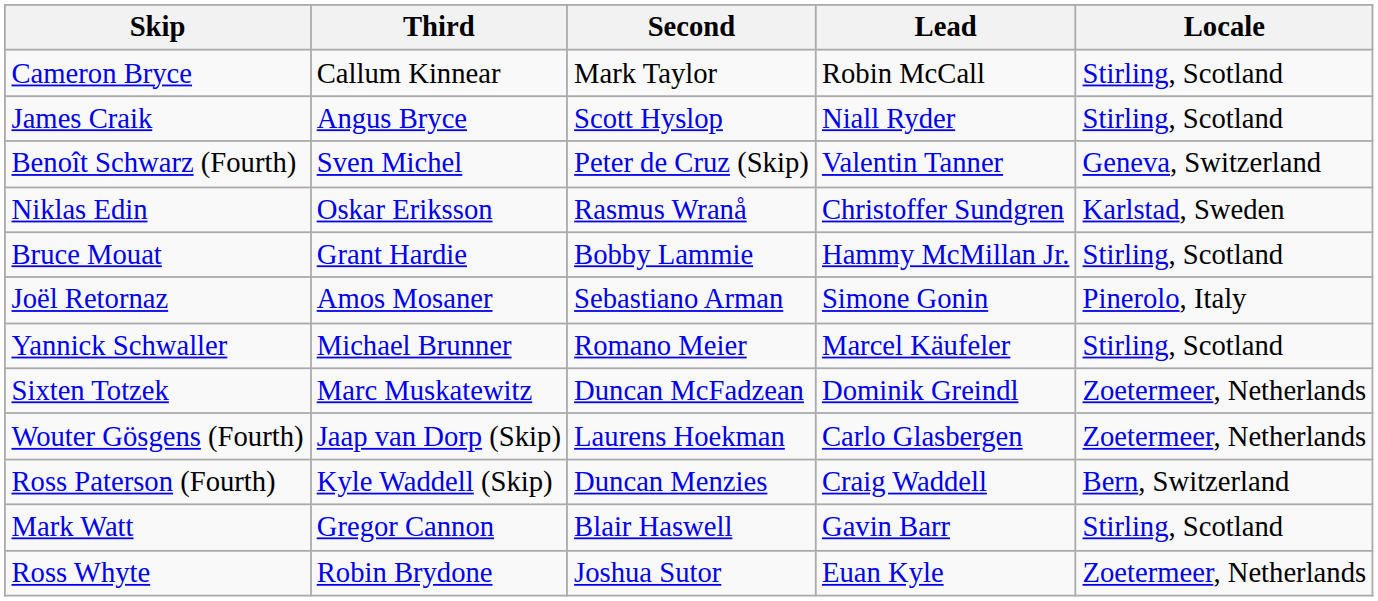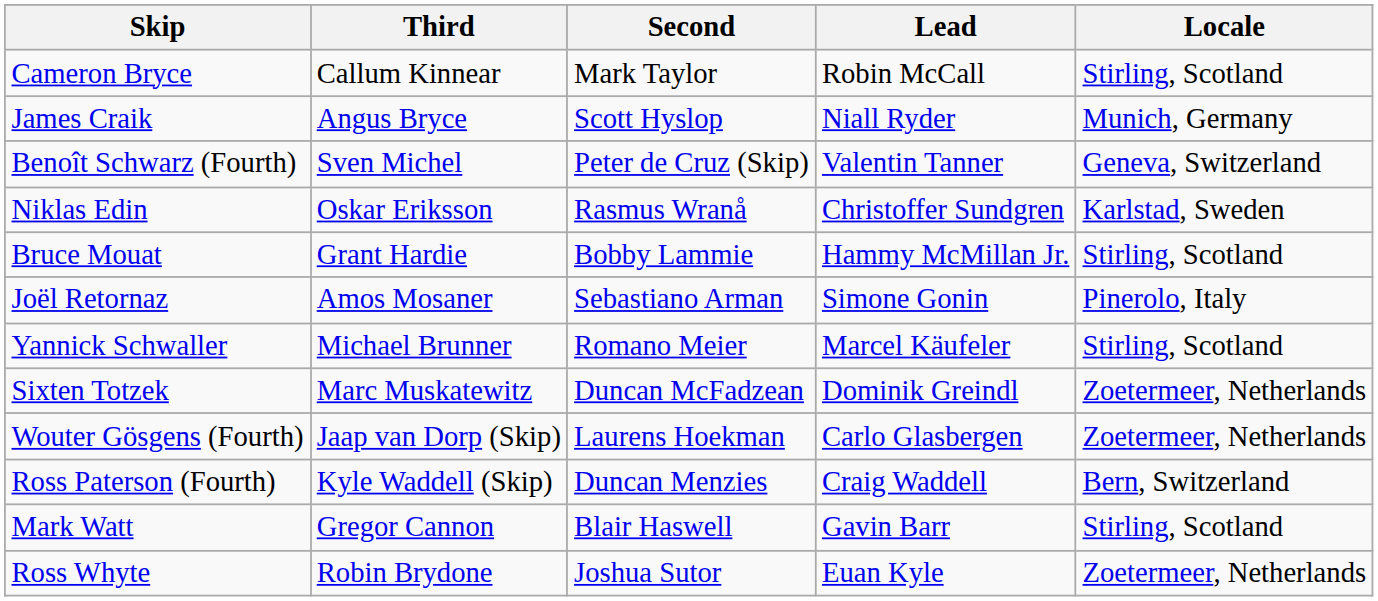 <table class=wikitable>
 <tr>
 <th scope="col">Skip</th>
 <th scope="col">Third</th>
 <th scope="col">Second</th>
 <th scope="col">Lead</th>
 <th scope="col">Locale</th>
 </tr>
 <tr>
 <td><a href='#'>Cameron Bryce</a></td>
 <td>Callum Kinnear</td>
 <td>Mark Taylor</td>
 <td>Robin McCall</td>
 <td> <a href='#'>Stirling</a>, Scotland</td>
 </tr>
 <tr>
 <td><a href='#'>James Craik</a></td>
 <td><a href='#'>Angus Bryce</a></td>
 <td><a href='#'>Scott Hyslop</a></td>
 <td><a href='#'>Niall Ryder</a></td>
-<td> <a href='#'>Stirling</a>, Scotland</td>
+<td> <a href='#'>Munich</a>, Germany</td>
 </tr>
 <tr>
 <td><a href='#'>Benoît Schwarz</a> (Fourth)</td>
 <td><a href='#'>Sven Michel</a></td>
 <td><a href='#'>Peter de Cruz</a> (Skip)</td>
 <td><a href='#'>Valentin Tanner</a></td>
 <td> <a href='#'>Geneva</a>, Switzerland</td>
 </tr>
 <tr>
 <td><a href='#'>Niklas Edin</a></td>
 <td><a href='#'>Oskar Eriksson</a></td>
 <td><a href='#'>Rasmus Wranå</a></td>
 <td><a href='#'>Christoffer Sundgren</a></td>
 <td> <a href='#'>Karlstad</a>, Sweden</td>
 </tr>
 <tr>
 <td><a href='#'>Bruce Mouat</a></td>
 <td><a href='#'>Grant Hardie</a></td>
 <td><a href='#'>Bobby Lammie</a></td>
 <td><a href='#'>Hammy McMillan Jr.</a></td>
 <td> <a href='#'>Stirling</a>, Scotland</td>
 </tr>
 <tr>
 <td><a href='#'>Joël Retornaz</a></td>
 <td><a href='#'>Amos Mosaner</a></td>
 <td><a href='#'>Sebastiano Arman</a></td>
 <td><a href='#'>Simone Gonin</a></td>
 <td> <a href='#'>Pinerolo</a>, Italy</td>
 </tr>
 <tr>
 <td><a href='#'>Yannick Schwaller</a></td>
 <td><a href='#'>Michael Brunner</a></td>
 <td><a href='#'>Romano Meier</a></td>
 <td><a href='#'>Marcel Käufeler</a></td>
 <td> <a href='#'>Stirling</a>, Scotland</td>
 </tr>
 <tr>
 <td><a href='#'>Sixten Totzek</a></td>
 <td><a href='#'>Marc Muskatewitz</a></td>
 <td><a href='#'>Duncan McFadzean</a></td>
 <td><a href='#'>Dominik Greindl</a></td>
 <td> <a href='#'>Zoetermeer</a>, Netherlands</td>
 </tr>
 <tr>
 <td><a href='#'>Wouter Gösgens</a> (Fourth)</td>
 <td><a href='#'>Jaap van Dorp</a> (Skip)</td>
 <td><a href='#'>Laurens Hoekman</a></td>
 <td><a href='#'>Carlo Glasbergen</a></td>
 <td> <a href='#'>Zoetermeer</a>, Netherlands</td>
 </tr>
 <tr>
 <td><a href='#'>Ross Paterson</a> (Fourth)</td>
 <td><a href='#'>Kyle Waddell</a> (Skip)</td>
 <td><a href='#'>Duncan Menzies</a></td>
 <td><a href='#'>Craig Waddell</a></td>
 <td> <a href='#'>Bern</a>, Switzerland</td>
 </tr>
 <tr>
 <td><a href='#'>Mark Watt</a></td>
 <td><a href='#'>Gregor Cannon</a></td>
 <td><a href='#'>Blair Haswell</a></td>
 <td><a href='#'>Gavin Barr</a></td>
 <td> <a href='#'>Stirling</a>, Scotland</td>
 </tr>
 <tr>
 <td><a href='#'>Ross Whyte</a></td>
 <td><a href='#'>Robin Brydone</a></td>
 <td><a href='#'>Joshua Sutor</a></td>
 <td><a href='#'>Euan Kyle</a></td>
 <td> <a href='#'>Zoetermeer</a>, Netherlands</td>
 </tr>
 </table>
